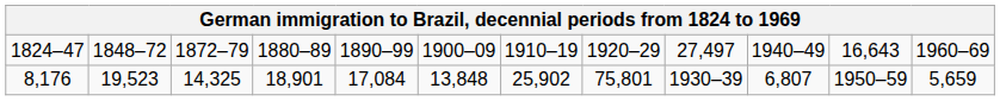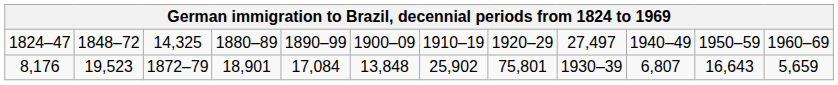 <table class="wikitable" style="margin:auto;">
 <tr>
 <th colspan="13">German immigration to Brazil, decennial periods from 1824 to 1969<br><small></small></th>
 </tr>
 <tr style="text-align:center;">
 <td>1824–47</td>
 <td>1848–72</td>
-<td>1872–79</td>
+<td>14,325</td>
 <td>1880–89</td>
 <td>1890–99</td>
 <td>1900–09</td>
 <td>1910–19</td>
 <td>1920–29</td>
 <td>27,497</td>
 <td>1940–49</td>
-<td>16,643</td>
+<td>1950–59</td>
 <td>1960–69</td>
 </tr>
 <tr style="text-align:center;">
 <td>8,176</td>
 <td>19,523</td>
-<td>14,325</td>
+<td>1872–79</td>
 <td>18,901</td>
 <td>17,084</td>
 <td>13,848</td>
 <td>25,902</td>
 <td>75,801</td>
 <td>1930–39</td>
 <td>6,807</td>
-<td>1950–59</td>
+<td>16,643</td>
 <td>5,659</td>
 </tr>
 </table>
